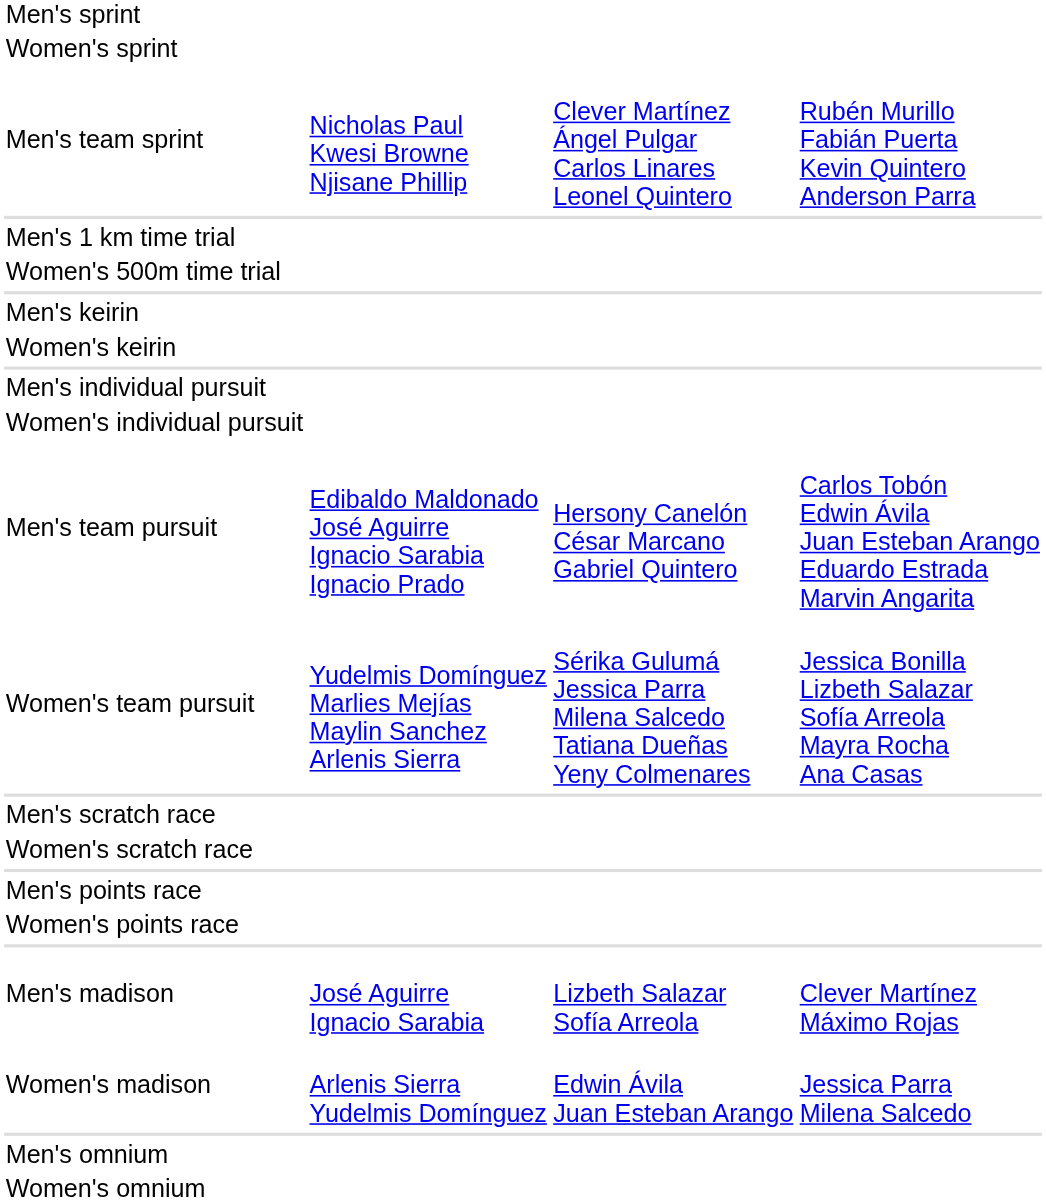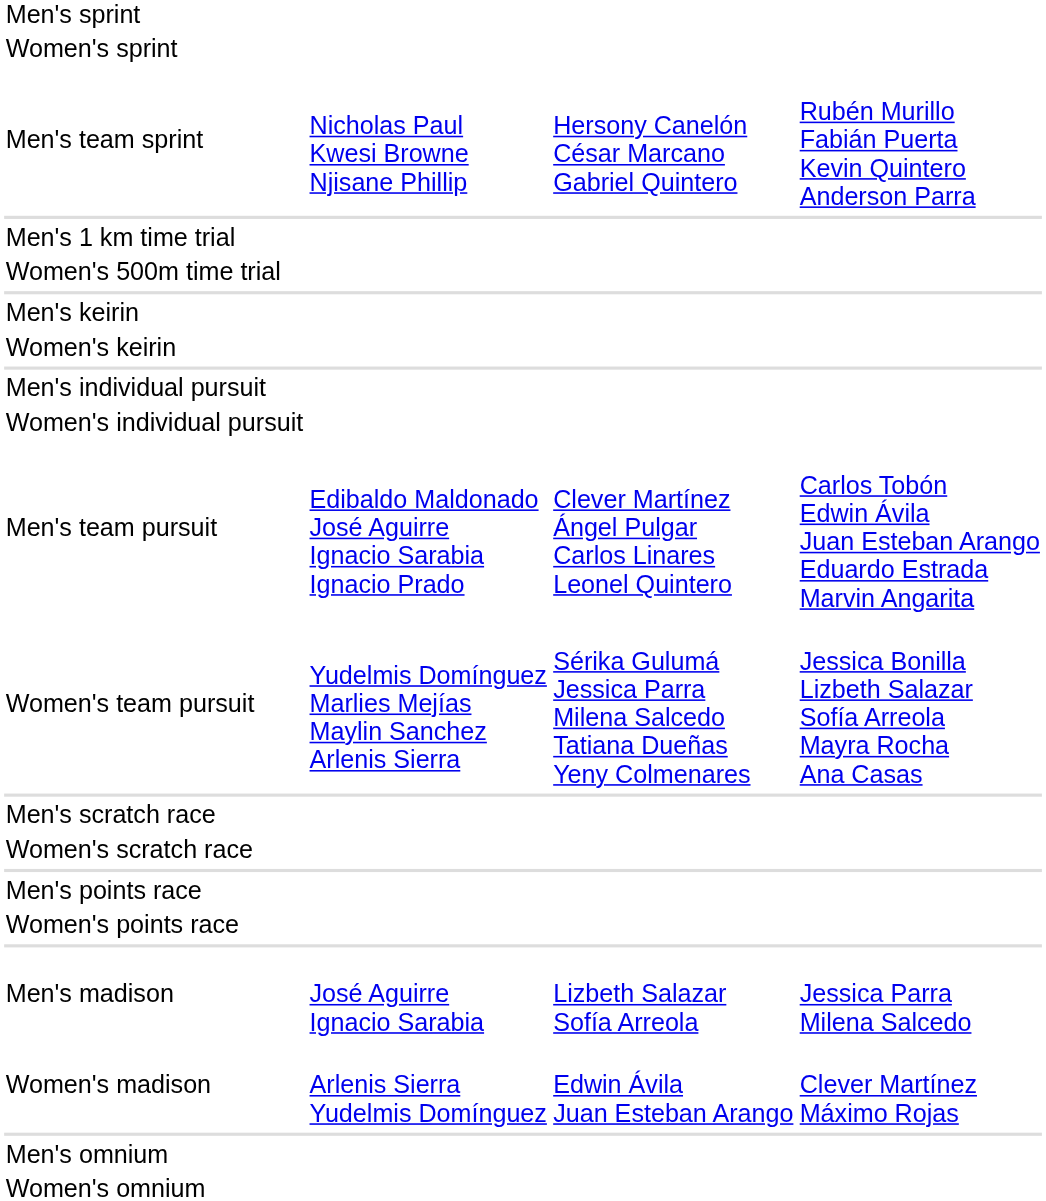 <table>
 <tr>
 <td style="white-space: nowrap;">Men's sprint</td>
 <td></td>
 <td></td>
 <td></td>
 </tr>
 <tr>
 <td style="white-space: nowrap;">Women's sprint</td>
 <td></td>
 <td></td>
 <td></td>
 </tr>
 <tr>
 <td style="white-space: nowrap;">Men's team sprint</td>
 <td><br><a href='#'>Nicholas Paul</a><br><a href='#'>Kwesi Browne</a><br><a href='#'>Njisane Phillip</a></td>
-<td><br><a href='#'>Clever Martínez</a><br><a href='#'>Ángel Pulgar</a><br><a href='#'>Carlos Linares</a><br><a href='#'>Leonel Quintero</a></td>
+<td><br><a href='#'>Hersony Canelón</a><br><a href='#'>César Marcano</a><br><a href='#'>Gabriel Quintero</a></td>
 <td><br><a href='#'>Rubén Murillo</a><br><a href='#'>Fabián Puerta</a><br><a href='#'>Kevin Quintero</a><br><a href='#'>Anderson Parra</a></td>
 </tr>
 <tr bgcolor=#DDDDDD>
 <td colspan=7></td>
 </tr>
 <tr>
 <td style="white-space: nowrap;">Men's 1 km time trial</td>
 <td></td>
 <td></td>
 <td></td>
 </tr>
 <tr>
 <td style="white-space: nowrap;">Women's 500m time trial</td>
 <td></td>
 <td></td>
 <td></td>
 </tr>
 <tr bgcolor=#DDDDDD>
 <td colspan=7></td>
 </tr>
 <tr>
 <td style="white-space: nowrap;">Men's keirin</td>
 <td></td>
 <td></td>
 <td></td>
 </tr>
 <tr>
 <td style="white-space: nowrap;">Women's keirin</td>
 <td></td>
 <td></td>
 <td></td>
 </tr>
 <tr bgcolor=#DDDDDD>
 <td colspan=7></td>
 </tr>
 <tr>
 <td style="white-space: nowrap;">Men's individual pursuit</td>
 <td></td>
 <td></td>
 <td></td>
 </tr>
 <tr>
 <td style="white-space: nowrap;">Women's individual pursuit</td>
 <td></td>
 <td></td>
 <td></td>
 </tr>
 <tr>
 <td style="white-space: nowrap;">Men's team pursuit</td>
 <td><br><a href='#'>Edibaldo Maldonado</a><br><a href='#'>José Aguirre</a><br><a href='#'>Ignacio Sarabia</a><br><a href='#'>Ignacio Prado</a></td>
-<td><br><a href='#'>Hersony Canelón</a><br><a href='#'>César Marcano</a><br><a href='#'>Gabriel Quintero</a></td>
+<td><br><a href='#'>Clever Martínez</a><br><a href='#'>Ángel Pulgar</a><br><a href='#'>Carlos Linares</a><br><a href='#'>Leonel Quintero</a></td>
 <td><br><a href='#'>Carlos Tobón</a><br><a href='#'>Edwin Ávila</a><br><a href='#'>Juan Esteban Arango</a><br><a href='#'>Eduardo Estrada</a><br><a href='#'>Marvin Angarita</a></td>
 </tr>
 <tr>
 <td style="white-space: nowrap;">Women's team pursuit</td>
 <td><br><a href='#'>Yudelmis Domínguez</a><br><a href='#'>Marlies Mejías</a><br><a href='#'>Maylin Sanchez</a><br><a href='#'>Arlenis Sierra</a></td>
 <td><br><a href='#'>Sérika Gulumá</a><br><a href='#'>Jessica Parra</a><br><a href='#'>Milena Salcedo</a><br><a href='#'>Tatiana Dueñas</a><br><a href='#'>Yeny Colmenares</a></td>
 <td><br><a href='#'>Jessica Bonilla</a><br><a href='#'>Lizbeth Salazar</a><br><a href='#'>Sofía Arreola</a><br><a href='#'>Mayra Rocha</a><br><a href='#'>Ana Casas</a></td>
 </tr>
 <tr bgcolor=#DDDDDD>
 <td colspan=7></td>
 </tr>
 <tr>
 <td style="white-space: nowrap;">Men's scratch race</td>
 <td></td>
 <td></td>
 <td></td>
 </tr>
 <tr>
 <td style="white-space: nowrap;">Women's scratch race</td>
 <td></td>
 <td></td>
 <td></td>
 </tr>
 <tr bgcolor=#DDDDDD>
 <td colspan=7></td>
 </tr>
 <tr>
 <td style="white-space: nowrap;">Men's points race</td>
 <td></td>
 <td></td>
 <td></td>
 </tr>
 <tr>
 <td style="white-space: nowrap;">Women's points race</td>
 <td></td>
 <td></td>
 <td></td>
 </tr>
 <tr bgcolor=#DDDDDD>
 <td colspan=7></td>
 </tr>
 <tr>
 <td style="white-space: nowrap;">Men's madison</td>
 <td><br><a href='#'>José Aguirre</a><br><a href='#'>Ignacio Sarabia</a></td>
 <td><br><a href='#'>Lizbeth Salazar</a><br><a href='#'>Sofía Arreola</a></td>
-<td><br><a href='#'>Clever Martínez</a><br><a href='#'>Máximo Rojas</a></td>
+<td><br><a href='#'>Jessica Parra</a><br><a href='#'>Milena Salcedo</a></td>
 </tr>
 <tr>
 <td style="white-space: nowrap;">Women's madison</td>
 <td><br><a href='#'>Arlenis Sierra</a><br><a href='#'>Yudelmis Domínguez</a></td>
 <td><br><a href='#'>Edwin Ávila</a><br><a href='#'>Juan Esteban Arango</a></td>
-<td><br><a href='#'>Jessica Parra</a><br><a href='#'>Milena Salcedo</a></td>
+<td><br><a href='#'>Clever Martínez</a><br><a href='#'>Máximo Rojas</a></td>
 </tr>
 <tr bgcolor=#DDDDDD>
 <td colspan=7></td>
 </tr>
 <tr>
 <td style="white-space: nowrap;">Men's omnium</td>
 <td></td>
 <td></td>
 <td></td>
 </tr>
 <tr>
 <td style="white-space: nowrap;">Women's omnium</td>
 <td></td>
 <td></td>
 <td></td>
 </tr>
 </table>
